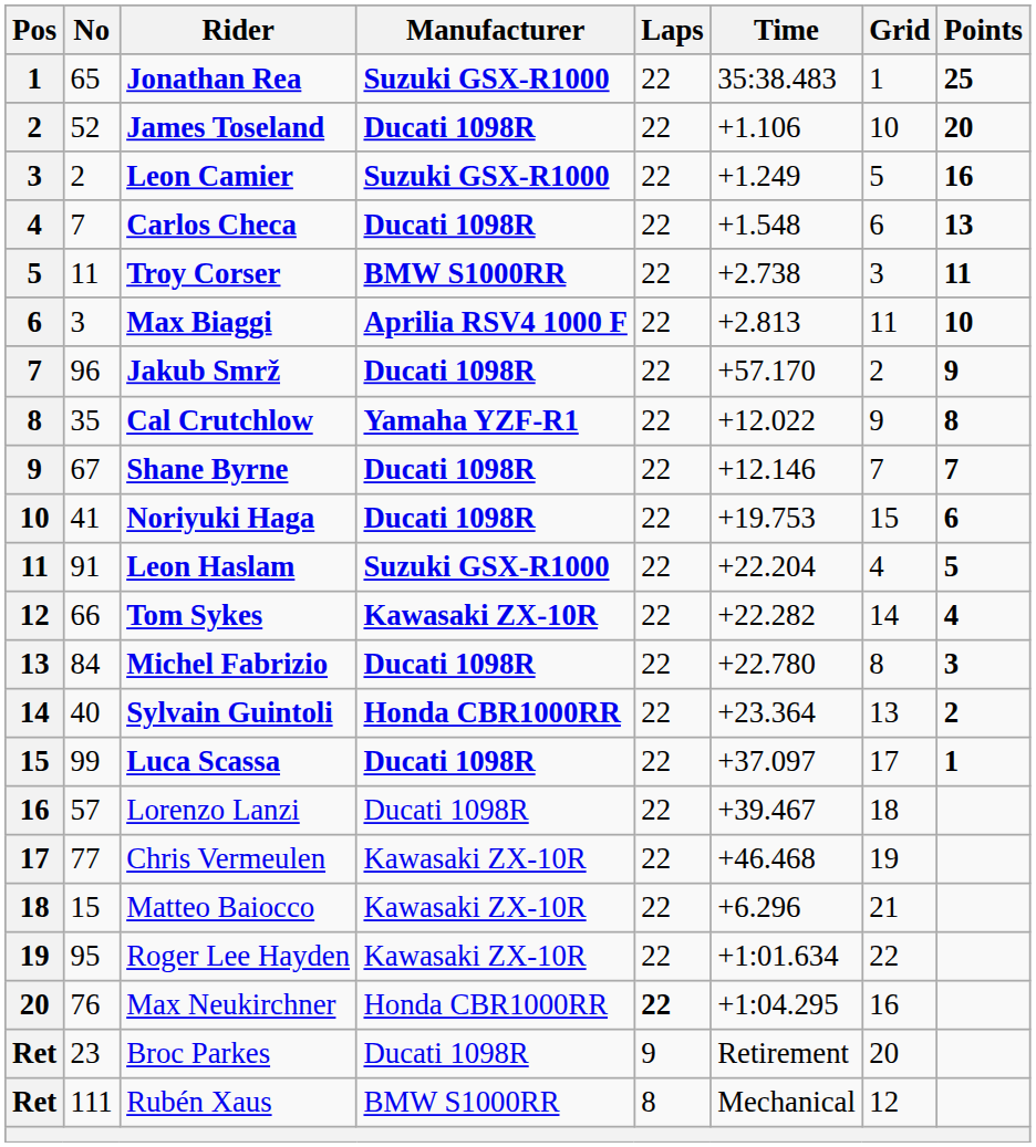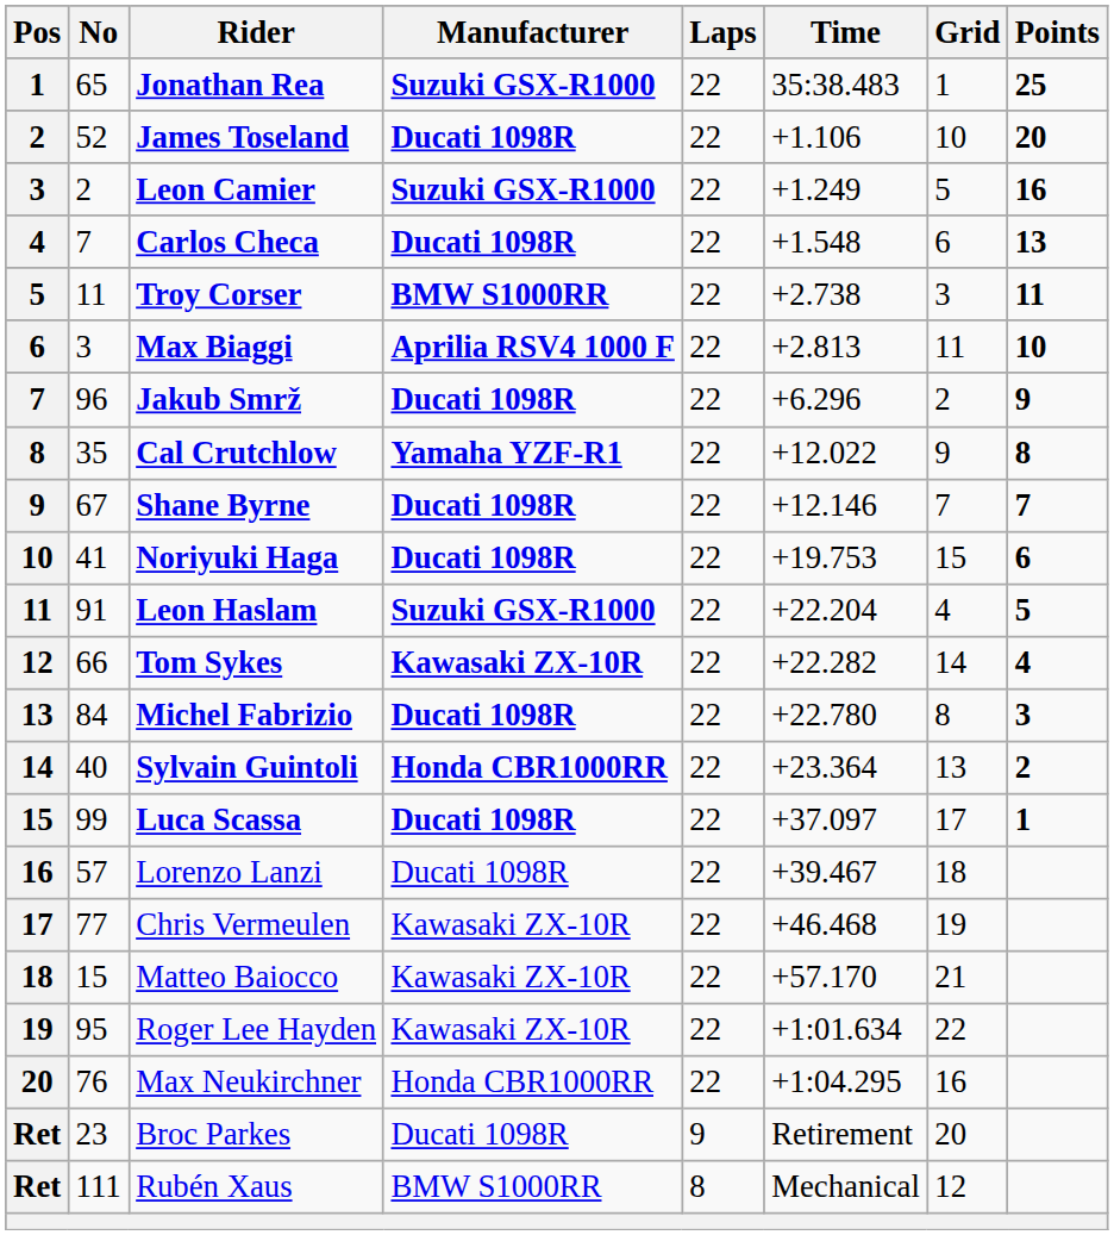 <table class="wikitable" style="font-size: 95%;">
 <tr>
 <th>Pos</th>
 <th>No</th>
 <th>Rider</th>
 <th>Manufacturer</th>
 <th>Laps</th>
 <th>Time</th>
 <th>Grid</th>
 <th>Points</th>
 </tr>
 <tr>
 <th>1</th>
 <td>65</td>
 <td> <strong><a href='#'>Jonathan Rea</a></strong></td>
 <td><strong><a href='#'>Suzuki GSX-R1000</a></strong></td>
 <td>22</td>
 <td>35:38.483</td>
 <td>1</td>
 <td><strong>25</strong></td>
 </tr>
 <tr>
 <th>2</th>
 <td>52</td>
 <td> <strong><a href='#'>James Toseland</a></strong></td>
 <td><strong><a href='#'>Ducati 1098R</a></strong></td>
 <td>22</td>
 <td>+1.106</td>
 <td>10</td>
 <td><strong>20</strong></td>
 </tr>
 <tr>
 <th>3</th>
 <td>2</td>
 <td> <strong><a href='#'>Leon Camier</a></strong></td>
 <td><strong><a href='#'>Suzuki GSX-R1000</a></strong></td>
 <td>22</td>
 <td>+1.249</td>
 <td>5</td>
 <td><strong>16</strong></td>
 </tr>
 <tr>
 <th>4</th>
 <td>7</td>
 <td> <strong><a href='#'>Carlos Checa</a></strong></td>
 <td><strong><a href='#'>Ducati 1098R</a></strong></td>
 <td>22</td>
 <td>+1.548</td>
 <td>6</td>
 <td><strong>13</strong></td>
 </tr>
 <tr>
 <th>5</th>
 <td>11</td>
 <td> <strong><a href='#'>Troy Corser</a></strong></td>
 <td><strong><a href='#'>BMW S1000RR</a></strong></td>
 <td>22</td>
 <td>+2.738</td>
 <td>3</td>
 <td><strong>11</strong></td>
 </tr>
 <tr>
 <th>6</th>
 <td>3</td>
 <td> <strong><a href='#'>Max Biaggi</a></strong></td>
 <td><strong><a href='#'>Aprilia RSV4 1000 F</a></strong></td>
 <td>22</td>
 <td>+2.813</td>
 <td>11</td>
 <td><strong>10</strong></td>
 </tr>
 <tr>
 <th>7</th>
 <td>96</td>
 <td> <strong><a href='#'>Jakub Smrž</a></strong></td>
 <td><strong><a href='#'>Ducati 1098R</a></strong></td>
 <td>22</td>
-<td>+57.170</td>
+<td>+6.296</td>
 <td>2</td>
 <td><strong>9</strong></td>
 </tr>
 <tr>
 <th>8</th>
 <td>35</td>
 <td> <strong><a href='#'>Cal Crutchlow</a></strong></td>
 <td><strong><a href='#'>Yamaha YZF-R1</a></strong></td>
 <td>22</td>
 <td>+12.022</td>
 <td>9</td>
 <td><strong>8</strong></td>
 </tr>
 <tr>
 <th>9</th>
 <td>67</td>
 <td> <strong><a href='#'>Shane Byrne</a></strong></td>
 <td><strong><a href='#'>Ducati 1098R</a></strong></td>
 <td>22</td>
 <td>+12.146</td>
 <td>7</td>
 <td><strong>7</strong></td>
 </tr>
 <tr>
 <th>10</th>
 <td>41</td>
 <td> <strong><a href='#'>Noriyuki Haga</a></strong></td>
 <td><strong><a href='#'>Ducati 1098R</a></strong></td>
 <td>22</td>
 <td>+19.753</td>
 <td>15</td>
 <td><strong>6</strong></td>
 </tr>
 <tr>
 <th>11</th>
 <td>91</td>
 <td> <strong><a href='#'>Leon Haslam</a></strong></td>
 <td><strong><a href='#'>Suzuki GSX-R1000</a></strong></td>
 <td>22</td>
 <td>+22.204</td>
 <td>4</td>
 <td><strong>5</strong></td>
 </tr>
 <tr>
 <th>12</th>
 <td>66</td>
 <td> <strong><a href='#'>Tom Sykes</a></strong></td>
 <td><strong><a href='#'>Kawasaki ZX-10R</a></strong></td>
 <td>22</td>
 <td>+22.282</td>
 <td>14</td>
 <td><strong>4</strong></td>
 </tr>
 <tr>
 <th>13</th>
 <td>84</td>
 <td> <strong><a href='#'>Michel Fabrizio</a></strong></td>
 <td><strong><a href='#'>Ducati 1098R</a></strong></td>
 <td>22</td>
 <td>+22.780</td>
 <td>8</td>
 <td><strong>3</strong></td>
 </tr>
 <tr>
 <th>14</th>
 <td>40</td>
 <td> <strong><a href='#'>Sylvain Guintoli</a></strong></td>
 <td><strong><a href='#'>Honda CBR1000RR</a></strong></td>
 <td>22</td>
 <td>+23.364</td>
 <td>13</td>
 <td><strong>2</strong></td>
 </tr>
 <tr>
 <th>15</th>
 <td>99</td>
 <td> <strong><a href='#'>Luca Scassa</a></strong></td>
 <td><strong><a href='#'>Ducati 1098R</a></strong></td>
 <td>22</td>
 <td>+37.097</td>
 <td>17</td>
 <td><strong>1</strong></td>
 </tr>
 <tr>
 <th>16</th>
 <td>57</td>
 <td> <a href='#'>Lorenzo Lanzi</a></td>
 <td><a href='#'>Ducati 1098R</a></td>
 <td>22</td>
 <td>+39.467</td>
 <td>18</td>
 <td></td>
 </tr>
 <tr>
 <th>17</th>
 <td>77</td>
 <td> <a href='#'>Chris Vermeulen</a></td>
 <td><a href='#'>Kawasaki ZX-10R</a></td>
 <td>22</td>
 <td>+46.468</td>
 <td>19</td>
 <td></td>
 </tr>
 <tr>
 <th>18</th>
 <td>15</td>
 <td> <a href='#'>Matteo Baiocco</a></td>
 <td><a href='#'>Kawasaki ZX-10R</a></td>
 <td>22</td>
-<td>+6.296</td>
+<td>+57.170</td>
 <td>21</td>
 <td></td>
 </tr>
 <tr>
 <th>19</th>
 <td>95</td>
 <td> <a href='#'>Roger Lee Hayden</a></td>
 <td><a href='#'>Kawasaki ZX-10R</a></td>
 <td>22</td>
 <td>+1:01.634</td>
 <td>22</td>
 <td></td>
 </tr>
 <tr>
 <th>20</th>
 <td>76</td>
 <td> <a href='#'>Max Neukirchner</a></td>
 <td><a href='#'>Honda CBR1000RR</a></td>
-<td><strong>22</strong></td>
+<td>22</td>
 <td>+1:04.295</td>
 <td>16</td>
 <td></td>
 </tr>
 <tr>
 <th>Ret</th>
 <td>23</td>
 <td> <a href='#'>Broc Parkes</a></td>
 <td><a href='#'>Ducati 1098R</a></td>
 <td>9</td>
 <td>Retirement</td>
 <td>20</td>
 <td></td>
 </tr>
 <tr>
 <th>Ret</th>
 <td>111</td>
 <td> <a href='#'>Rubén Xaus</a></td>
 <td><a href='#'>BMW S1000RR</a></td>
 <td>8</td>
 <td>Mechanical</td>
 <td>12</td>
 <td></td>
 </tr>
 <tr>
 <th colspan=8></th>
 </tr>
 </table>
